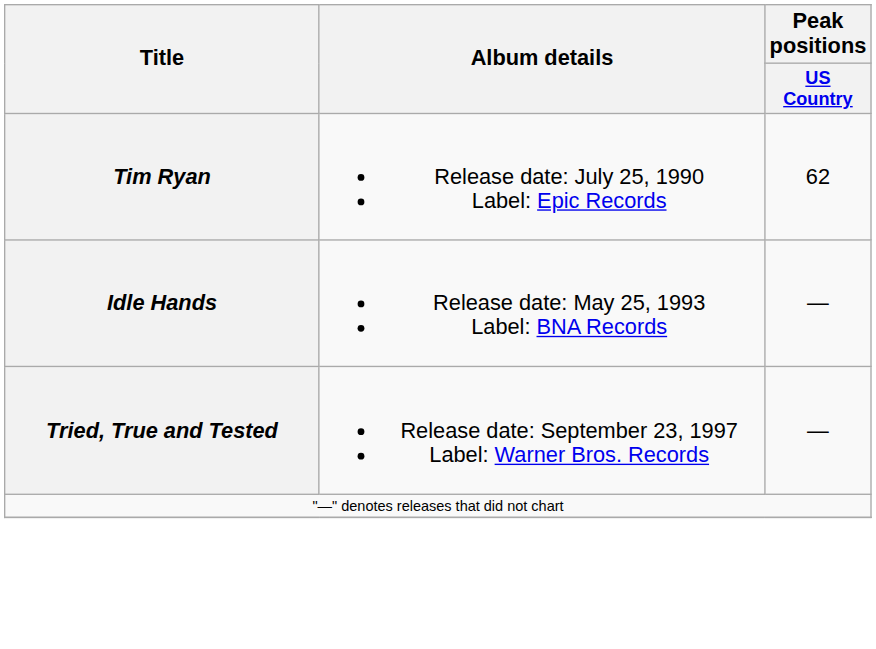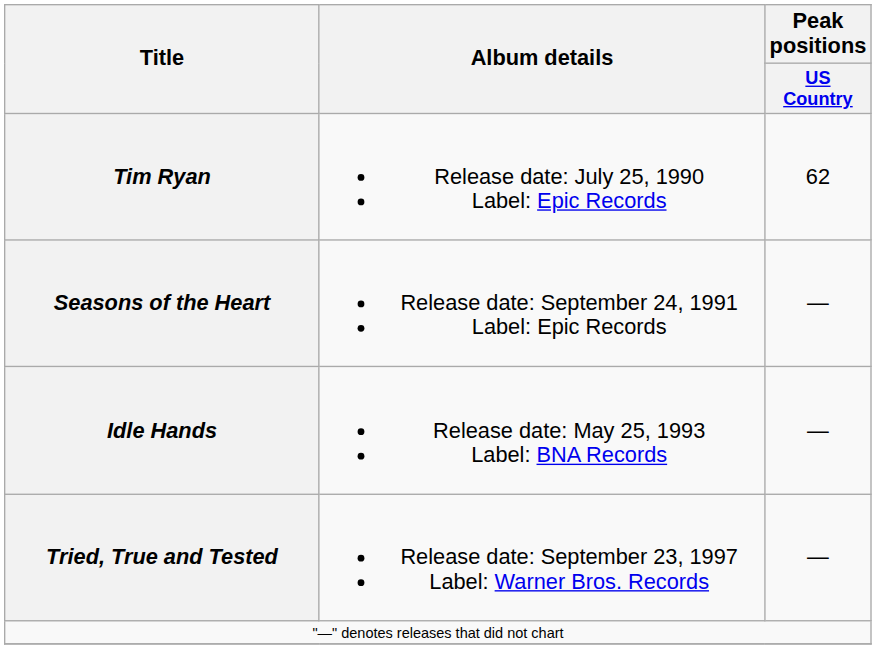 <table class="wikitable plainrowheaders" style="text-align:center;">
 <tr>
 <th rowspan="2" style="width:14em;">Title</th>
 <th rowspan="2" style="width:20em;">Album details</th>
 <th colspan="1">Peak positions</th>
 </tr>
 <tr style="font-size:smaller;">
 <th width="60"><a href='#'>US Country</a></th>
 </tr>
 <tr>
 <th scope="row"><em>Tim Ryan</em></th>
 <td><br><ul><li>Release date: July 25, 1990</li><li>Label: <a href='#'>Epic Records</a></li></ul></td>
 <td>62</td>
+</tr>
+<tr>
+<th scope="row"><em>Seasons of the Heart</em></th>
+<td><br><ul><li>Release date: September 24, 1991</li><li>Label: Epic Records</li></ul></td>
+<td>—</td>
 </tr>
 <tr>
 <th scope="row"><em>Idle Hands</em></th>
 <td><br><ul><li>Release date: May 25, 1993</li><li>Label: <a href='#'>BNA Records</a></li></ul></td>
 <td>—</td>
 </tr>
 <tr>
 <th scope="row"><em>Tried, True and Tested</em></th>
 <td><br><ul><li>Release date: September 23, 1997</li><li>Label: <a href='#'>Warner Bros. Records</a></li></ul></td>
 <td>—</td>
 </tr>
 <tr>
 <td colspan="3" style="font-size:8pt">"—" denotes releases that did not chart</td>
 </tr>
 <tr>
 </tr>
 </table>
